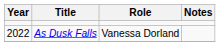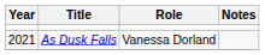 <table class="wikitable unsortable">
 <tr>
 <th>Year</th>
 <th>Title</th>
 <th>Role</th>
 <th>Notes</th>
 </tr>
 <tr>
 <td></td>
 <td></td>
 </tr>
 <tr>
-<td>2022</td>
+<td>2021</td>
 <td><em><a href='#'>As Dusk Falls</a></em></td>
 <td>Vanessa Dorland</td>
 <td></td>
 </tr>
 <tr>
 </tr>
 </table>
